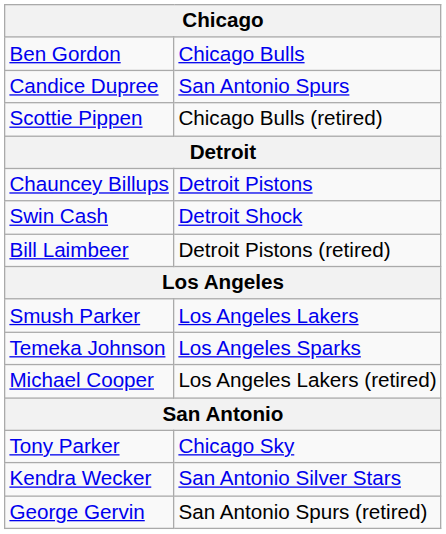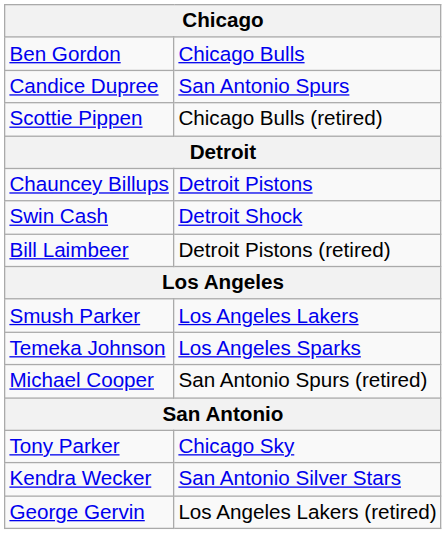 <table class="wikitable">
 <tr ghfghfghfhfg>
 <th colspan="3">Chicago</th>
 </tr>
 <tr>
 <td><a href='#'>Ben Gordon</a></td>
 <td><a href='#'>Chicago Bulls</a></td>
 </tr>
 <tr>
 <td><a href='#'>Candice Dupree</a></td>
 <td><a href='#'>San Antonio Spurs</a></td>
 </tr>
 <tr>
 <td><a href='#'>Scottie Pippen</a></td>
 <td>Chicago Bulls (retired)</td>
 </tr>
 <tr>
 <th colspan="3">Detroit</th>
 </tr>
 <tr>
 <td><a href='#'>Chauncey Billups</a></td>
 <td><a href='#'>Detroit Pistons</a></td>
 </tr>
 <tr>
 <td><a href='#'>Swin Cash</a></td>
 <td><a href='#'>Detroit Shock</a></td>
 </tr>
 <tr>
 <td><a href='#'>Bill Laimbeer</a></td>
 <td>Detroit Pistons (retired)</td>
 </tr>
 <tr>
 <th colspan="3">Los Angeles</th>
 </tr>
 <tr>
 <td><a href='#'>Smush Parker</a></td>
 <td><a href='#'>Los Angeles Lakers</a></td>
 </tr>
 <tr>
 <td><a href='#'>Temeka Johnson</a></td>
 <td><a href='#'>Los Angeles Sparks</a></td>
 </tr>
 <tr>
 <td><a href='#'>Michael Cooper</a></td>
-<td>Los Angeles Lakers (retired)</td>
+<td>San Antonio Spurs (retired)</td>
 </tr>
 <tr>
 <th colspan="3">San Antonio</th>
 </tr>
 <tr>
 <td><a href='#'>Tony Parker</a></td>
 <td><a href='#'>Chicago Sky</a></td>
 </tr>
 <tr>
 <td><a href='#'>Kendra Wecker</a></td>
 <td><a href='#'>San Antonio Silver Stars</a></td>
 </tr>
 <tr>
 <td><a href='#'>George Gervin</a></td>
-<td>San Antonio Spurs (retired)</td>
+<td>Los Angeles Lakers (retired)</td>
 </tr>
 </table>
